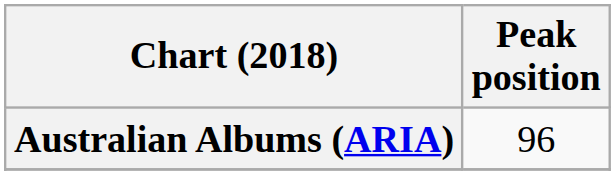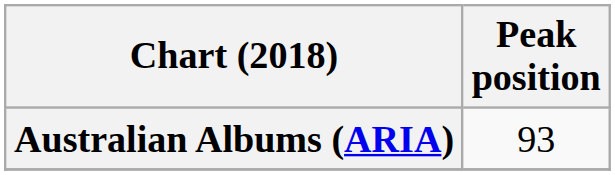 <table class="wikitable sortable plainrowheaders" style="text-align:center">
 <tr>
 <th scope="col">Chart (2018)</th>
 <th scope="col">Peak<br>position</th>
 </tr>
 <tr>
 <th scope="row">Australian Albums (<a href='#'>ARIA</a>)</th>
-<td>96</td>
+<td>93</td>
 </tr>
 <tr>
 </tr>
 <tr>
 </tr>
 <tr>
 </tr>
 </table>
